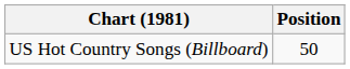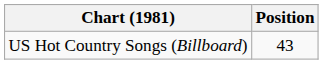 <table class="wikitable">
 <tr>
 <th>Chart (1981)</th>
 <th>Position</th>
 </tr>
 <tr>
 <td>US Hot Country Songs (<em>Billboard</em>)</td>
-<td align="center">50</td>
+<td align="center">43</td>
 </tr>
 </table>
